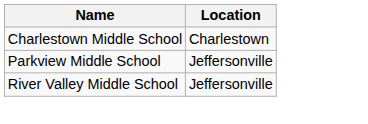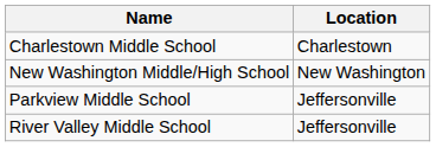 <table class="wikitable">
 <tr>
 <th>Name</th>
 <th>Location</th>
 </tr>
 <tr>
 <td>Charlestown Middle School</td>
 <td>Charlestown</td>
 </tr>
 <tr>
+<td>New Washington Middle/High School</td>
+<td>New Washington</td>
+</tr>
+<tr>
 <td>Parkview Middle School</td>
 <td>Jeffersonville</td>
 </tr>
 <tr>
 <td>River Valley Middle School</td>
 <td>Jeffersonville</td>
 </tr>
 </table>
